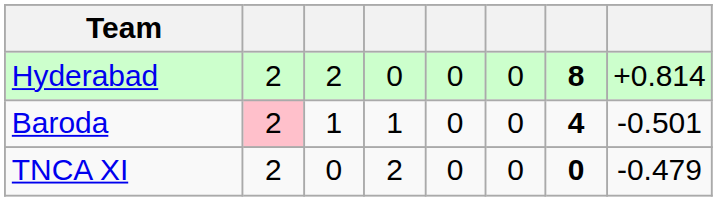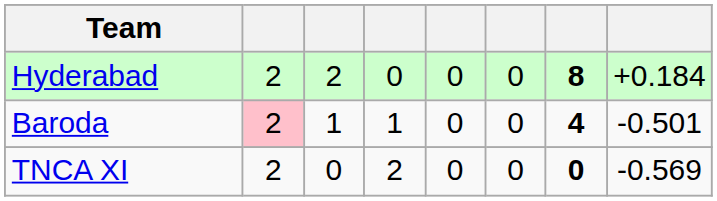 <table class="wikitable" style="text-align:center">
 <tr>
 <th style="width:120px">Team</th>
 <th style="width:25px"></th>
 <th style="width:25px"></th>
 <th style="width:25px"></th>
 <th style="width:25px"></th>
 <th style="width:25px"></th>
 <th style="width:25px"></th>
 <th style="width:40px;"></th>
 </tr>
 <tr style="background:#cfc;">
 <td style="text-align:left"><a href='#'>Hyderabad</a></td>
 <td>2</td>
 <td>2</td>
 <td>0</td>
 <td>0</td>
 <td>0</td>
 <td><strong>8</strong></td>
-<td>+0.814</td>
+<td>+0.184</td>
 </tr>
 <tr>
 <td style="text-align:left"><a href='#'>Baroda</a></td>
 <td style="background: pink;">2</td>
 <td>1</td>
 <td>1</td>
 <td>0</td>
 <td>0</td>
 <td><strong>4</strong></td>
 <td>-0.501</td>
 </tr>
 <tr>
 <td style="text-align:left"><a href='#'>TNCA XI</a></td>
 <td>2</td>
 <td>0</td>
 <td>2</td>
 <td>0</td>
 <td>0</td>
 <td><strong>0</strong></td>
-<td>-0.479</td>
+<td>-0.569</td>
 </tr>
 </table>
